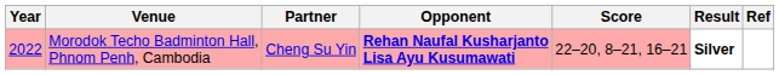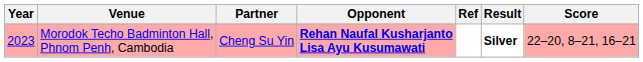 <table class="sortable wikitable" style="font-size: 90%">
 <tr>
 <th>Year</th>
 <th>Venue</th>
 <th>Partner</th>
 <th>Opponent</th>
+<th>Ref</th>
+<th>Result</th>
 <th>Score</th>
-<th>Result</th>
-<th>Ref</th>
 </tr>
 <tr style="background:#FFAAAA">
-<td align="center"><a href='#'>2022</a></td>
+<td align="center"><a href='#'>2023</a></td>
 <td align="left"><a href='#'>Morodok Techo Badminton Hall</a>,<br><a href='#'>Phnom Penh</a>, Cambodia</td>
 <td align="left"> <a href='#'>Cheng Su Yin</a></td>
 <td align="left"><strong> <a href='#'>Rehan Naufal Kusharjanto</a><br> <a href='#'>Lisa Ayu Kusumawati</a></strong></td>
+<td style="text-align:center; background:white"></td>
+<td style="text-align:left; background:white"> <strong>Silver</strong></td>
 <td align="left">22–20, 8–21, 16–21</td>
-<td style="text-align:left; background:white"> <strong>Silver</strong></td>
-<td style="text-align:center; background:white"></td>
 </tr>
 </table>
